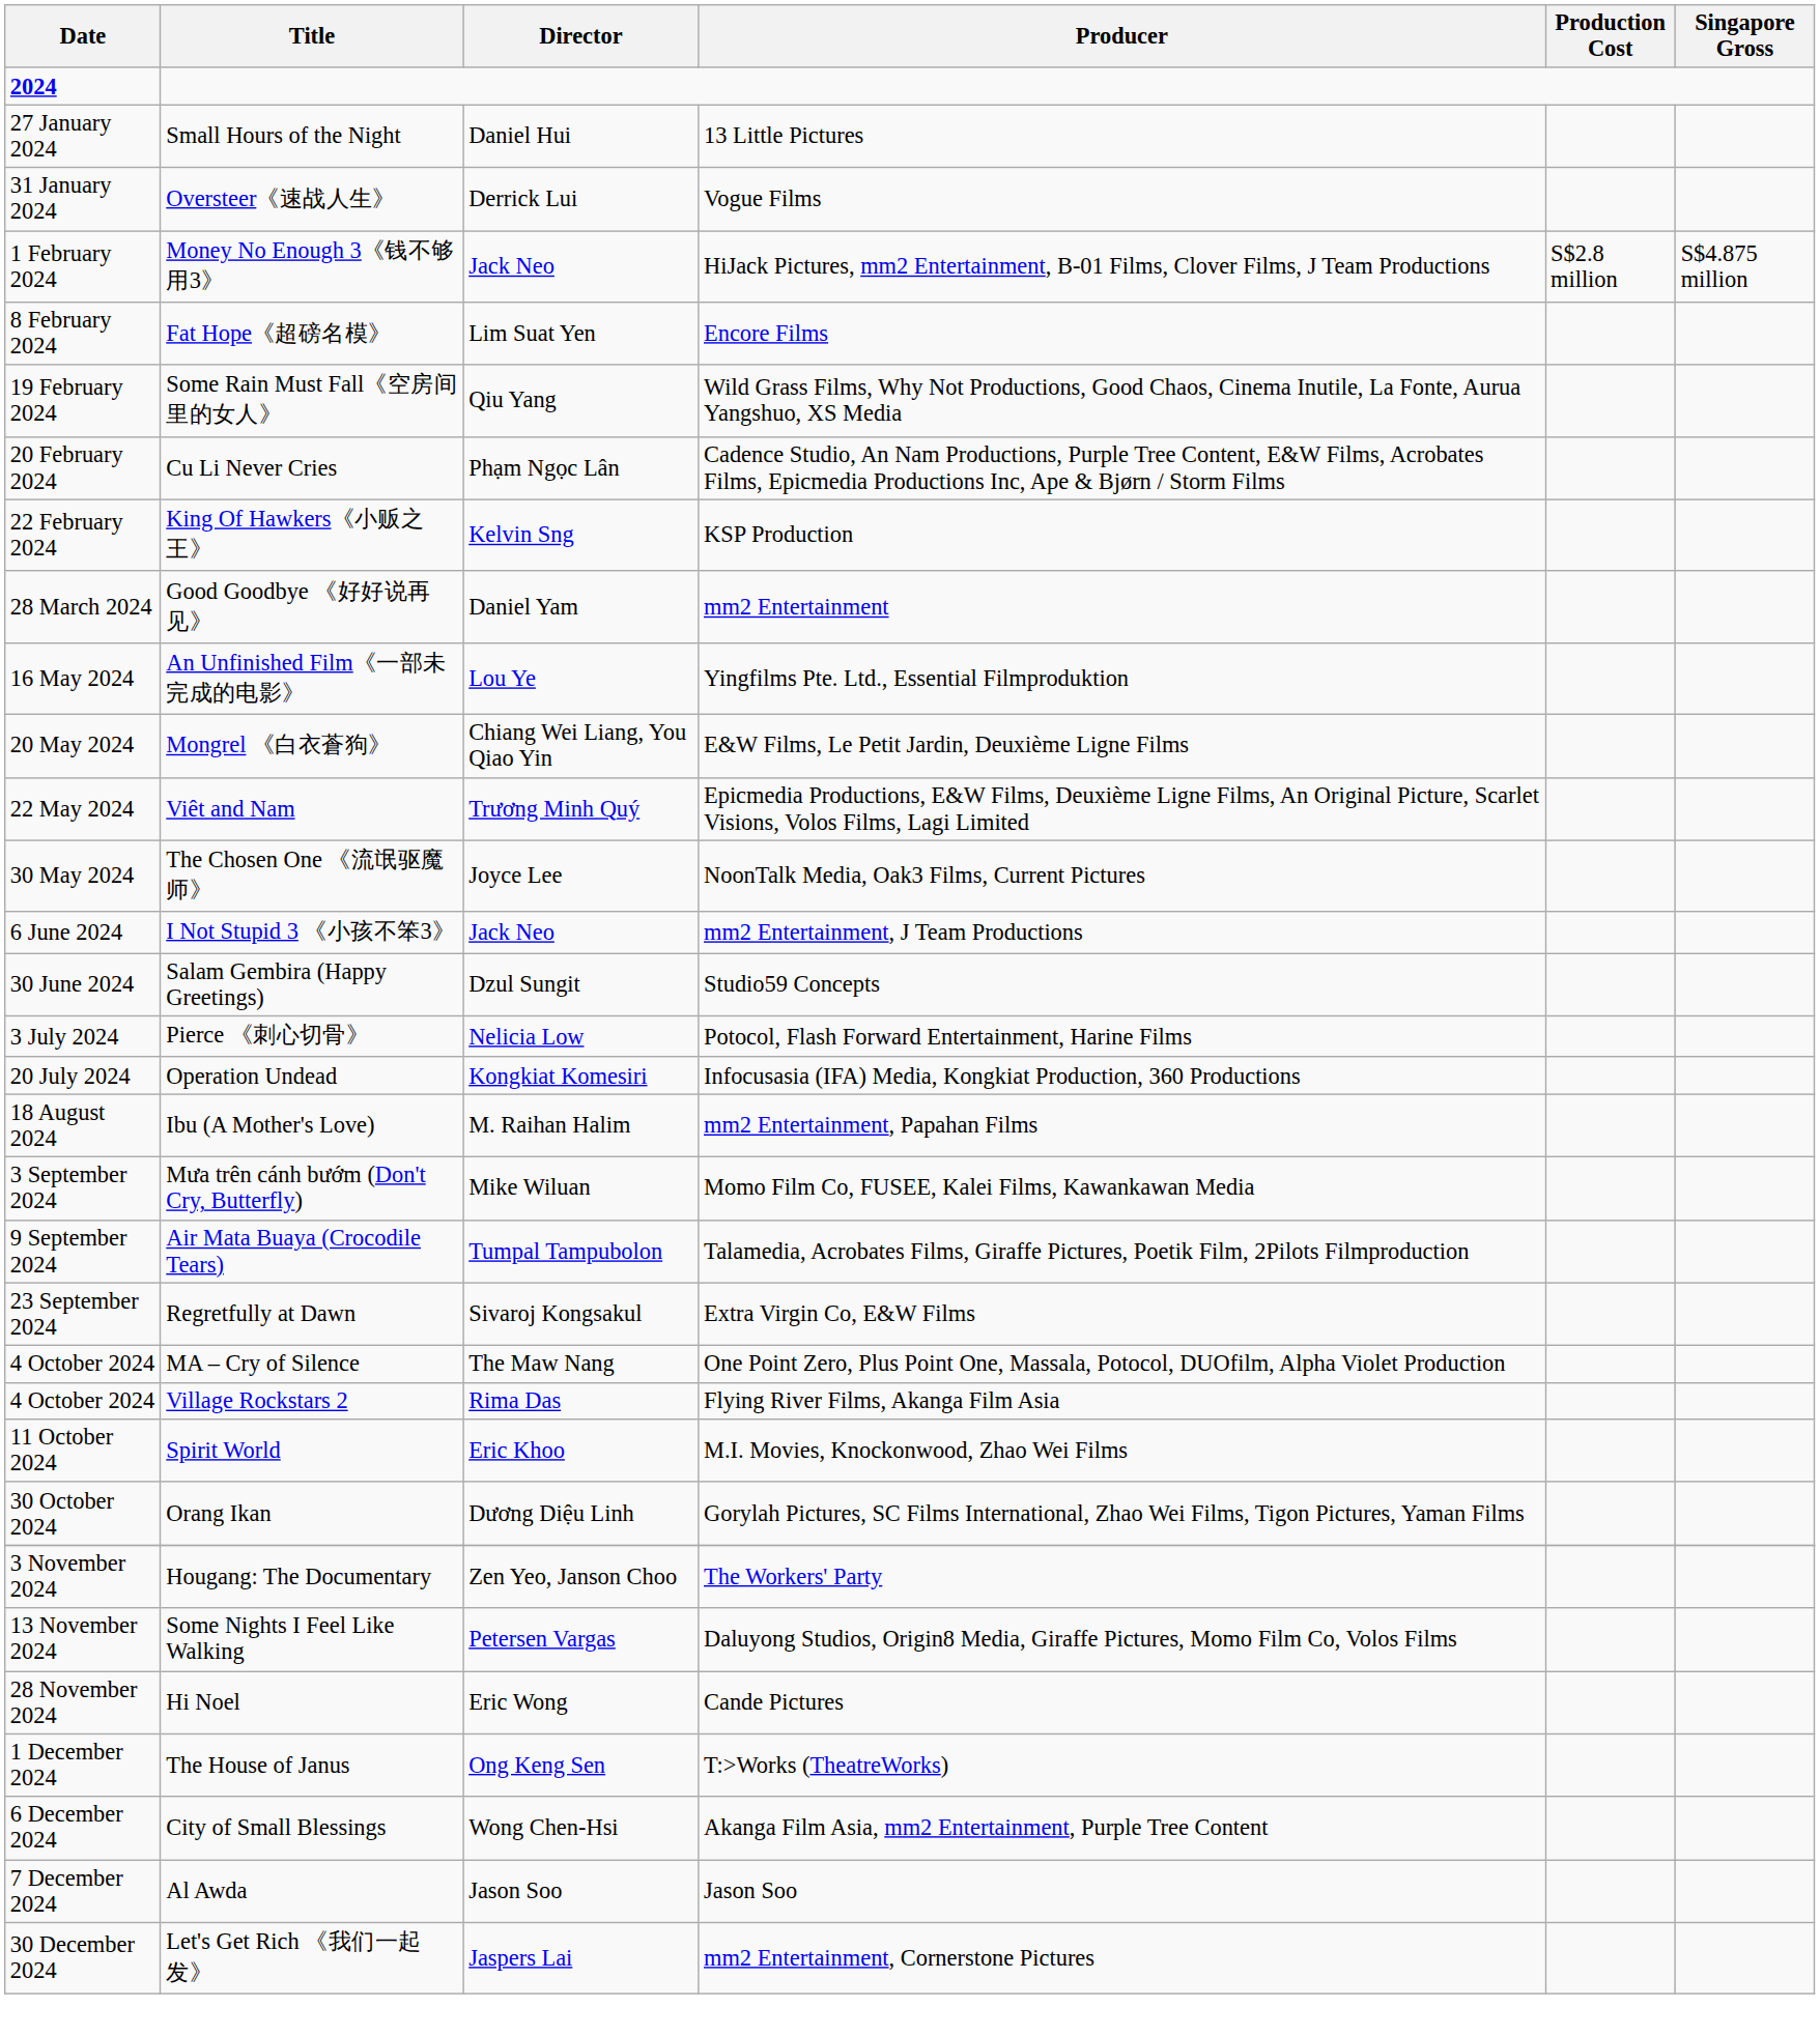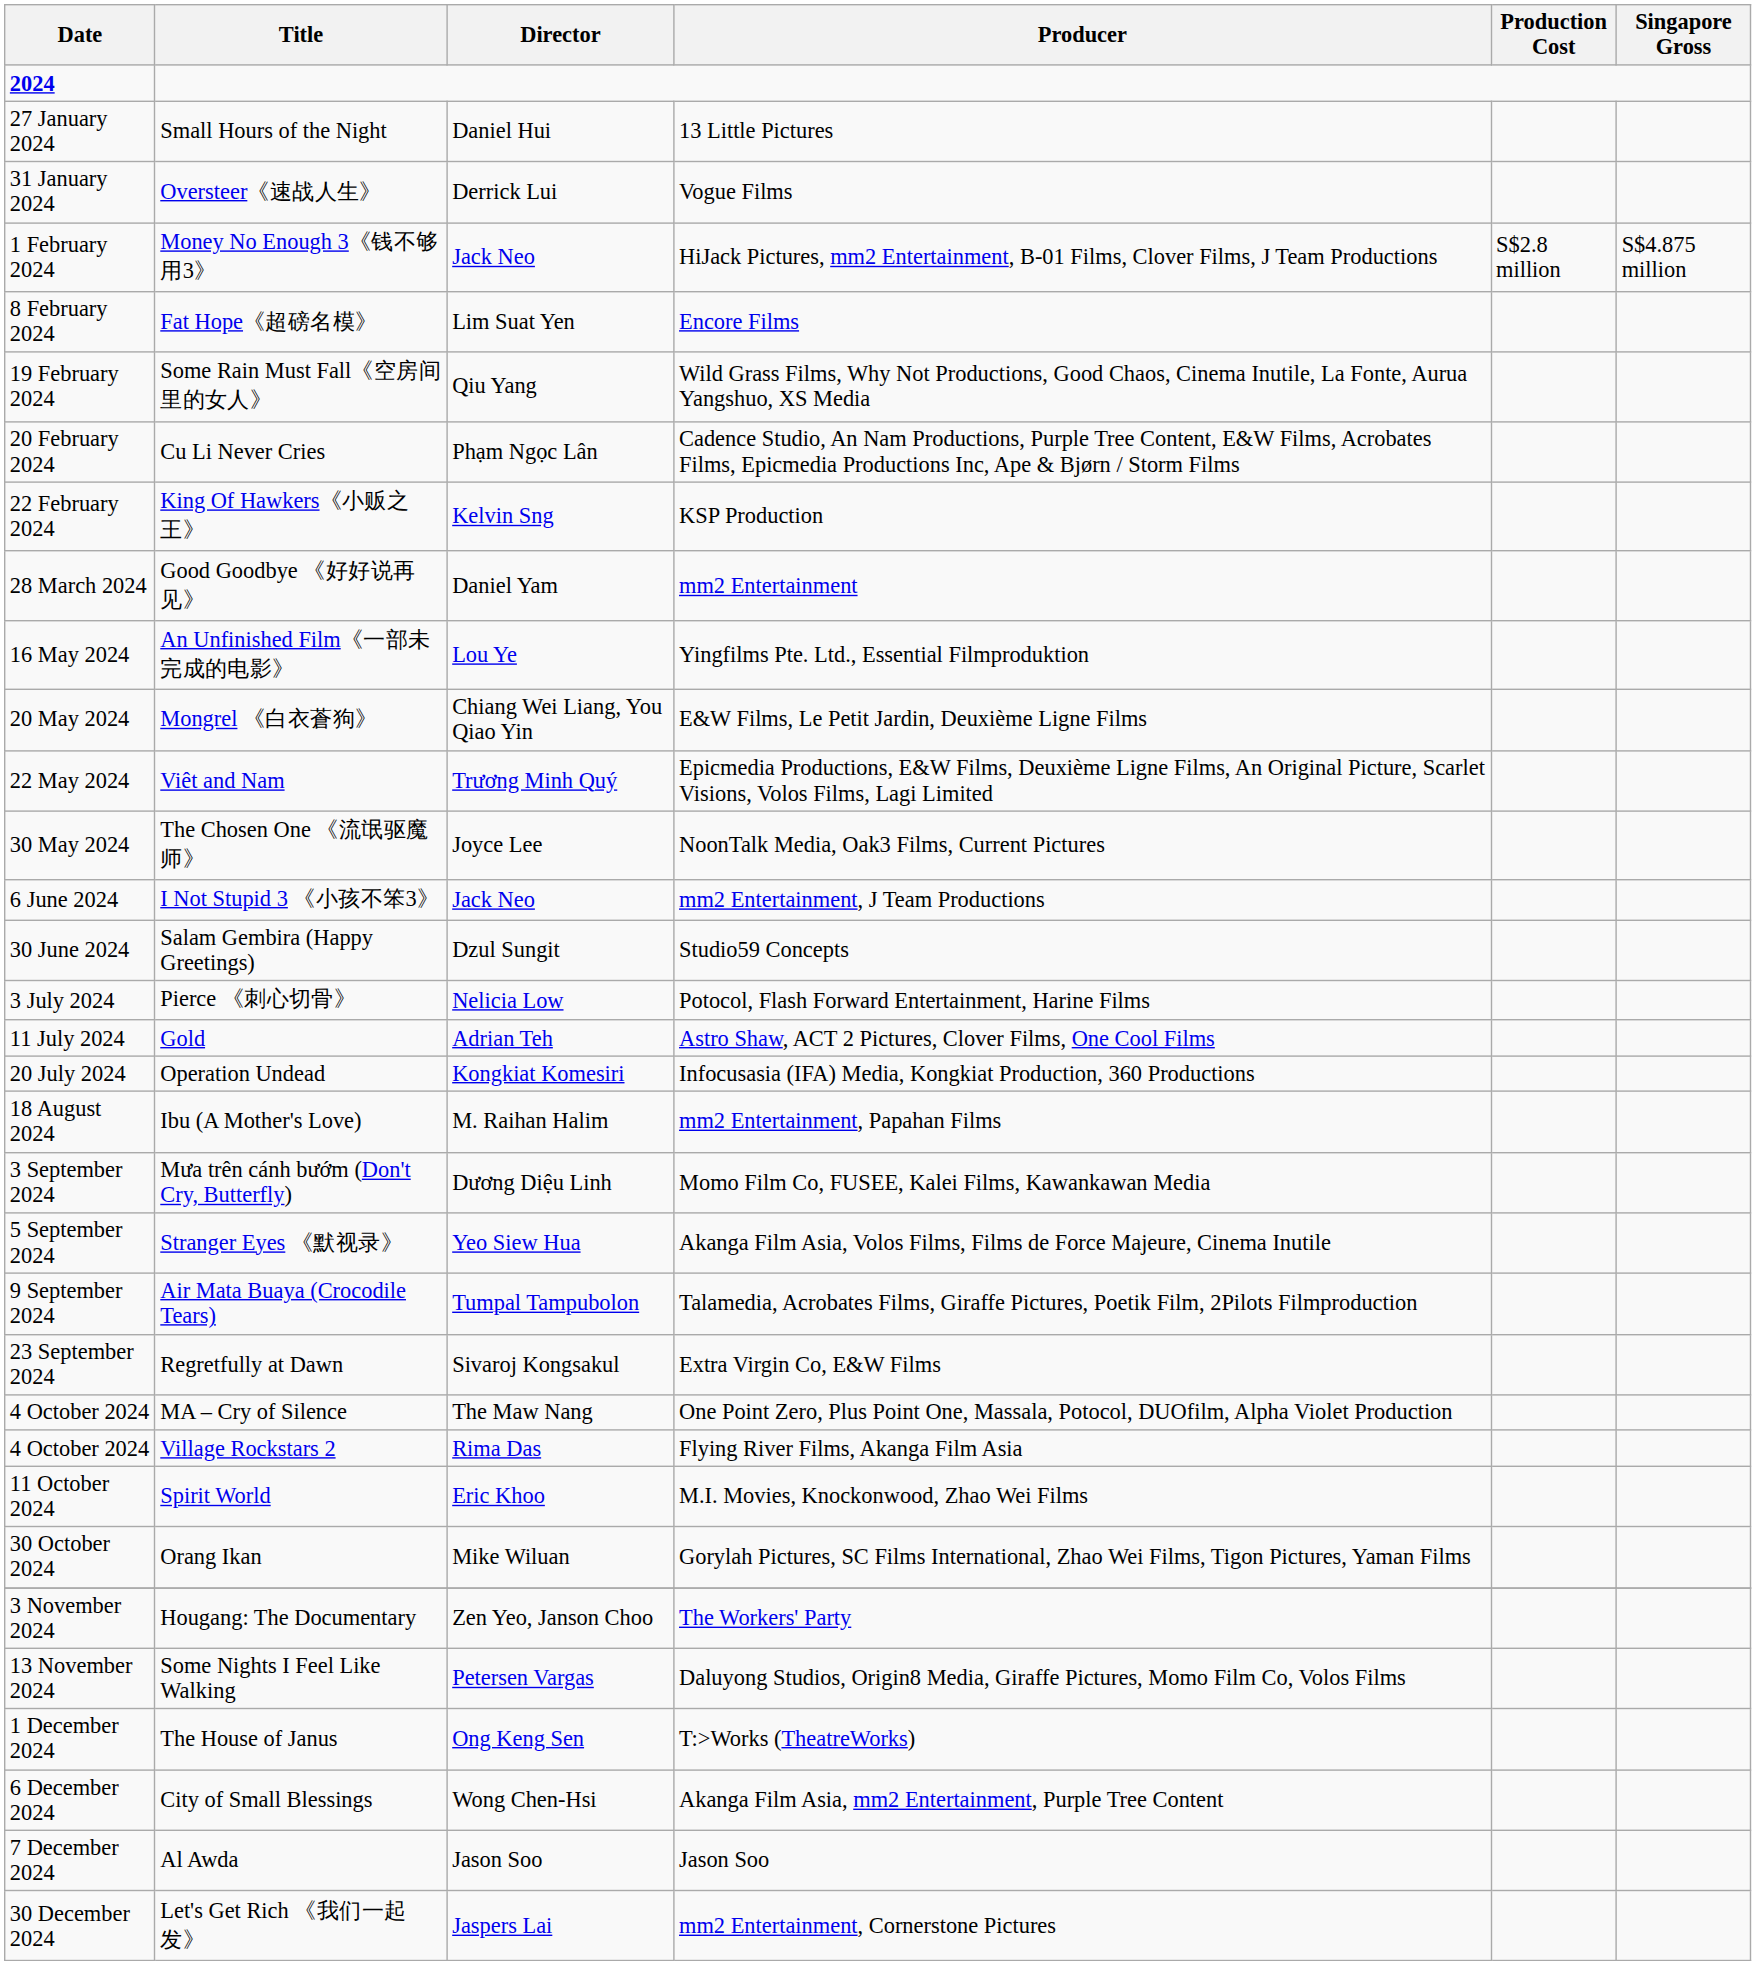 <table class="wikitable sortable">
 <tr>
 <th>Date</th>
 <th>Title</th>
 <th>Director</th>
 <th>Producer</th>
 <th>Production<br> Cost</th>
 <th>Singapore<br> Gross</th>
 </tr>
 <tr>
 <td><strong><a href='#'>2024</a></strong></td>
 </tr>
 <tr>
 <td>27 January 2024</td>
 <td>Small Hours of the Night</td>
 <td>Daniel Hui</td>
 <td>13 Little Pictures</td>
 <td></td>
 <td></td>
 </tr>
 <tr>
 <td>31 January 2024</td>
 <td><a href='#'>Oversteer</a>《速战人生》</td>
 <td>Derrick Lui</td>
 <td>Vogue Films</td>
 <td></td>
 <td></td>
 </tr>
 <tr>
 <td>1 February 2024</td>
 <td><a href='#'>Money No Enough 3</a>《钱不够用3》</td>
 <td><a href='#'>Jack Neo</a></td>
 <td>HiJack Pictures, <a href='#'>mm2 Entertainment</a>, B-01 Films, Clover Films, J Team Productions</td>
 <td>S$2.8 million</td>
 <td>S$4.875 million</td>
 </tr>
 <tr>
 <td>8 February 2024</td>
 <td><a href='#'>Fat Hope</a>《超磅名模》</td>
 <td>Lim Suat Yen</td>
 <td><a href='#'>Encore Films</a></td>
 <td></td>
 <td></td>
 </tr>
 <tr>
 <td>19 February 2024</td>
 <td>Some Rain Must Fall《空房间里的女人》</td>
 <td>Qiu Yang</td>
 <td>Wild Grass Films, Why Not Productions, Good Chaos, Cinema Inutile, La Fonte, Aurua Yangshuo, XS Media</td>
 <td></td>
 <td></td>
 </tr>
 <tr>
 <td>20 February 2024</td>
 <td>Cu Li Never Cries</td>
 <td>Phạm Ngọc Lân</td>
 <td>Cadence Studio, An Nam Productions, Purple Tree Content, E&W Films, Acrobates Films, Epicmedia Productions Inc, Ape & Bjørn / Storm Films</td>
 <td></td>
 <td></td>
 </tr>
 <tr>
 <td>22 February 2024</td>
 <td><a href='#'>King Of Hawkers</a>《小贩之王》</td>
 <td><a href='#'>Kelvin Sng</a></td>
 <td>KSP Production</td>
 <td></td>
 <td></td>
 </tr>
 <tr>
 <td>28 March 2024</td>
 <td>Good Goodbye 《好好说再见》</td>
 <td>Daniel Yam</td>
 <td><a href='#'>mm2 Entertainment</a></td>
 <td></td>
 <td></td>
 </tr>
 <tr>
 <td>16 May 2024</td>
 <td><a href='#'>An Unfinished Film</a>《一部未完成的电影》</td>
 <td><a href='#'>Lou Ye</a></td>
 <td>Yingfilms Pte. Ltd., Essential Filmproduktion</td>
 <td></td>
 <td></td>
 </tr>
 <tr>
 <td>20 May 2024</td>
 <td><a href='#'>Mongrel</a> 《白衣蒼狗》</td>
 <td>Chiang Wei Liang, You Qiao Yin</td>
 <td>E&W Films, Le Petit Jardin, Deuxième Ligne Films</td>
 <td></td>
 <td></td>
 </tr>
 <tr>
 <td>22 May 2024</td>
 <td><a href='#'>Viêt and Nam</a></td>
 <td><a href='#'>Trương Minh Quý</a></td>
 <td>Epicmedia Productions, E&W Films, Deuxième Ligne Films, An Original Picture, Scarlet Visions, Volos Films, Lagi Limited</td>
 <td></td>
 <td></td>
 </tr>
 <tr>
 <td>30 May 2024</td>
 <td>The Chosen One 《流氓驱魔师》</td>
 <td>Joyce Lee</td>
 <td>NoonTalk Media, Oak3 Films, Current Pictures</td>
 <td></td>
 <td></td>
 </tr>
 <tr>
 <td>6 June 2024</td>
 <td><a href='#'>I Not Stupid 3</a> 《小孩不笨3》</td>
 <td><a href='#'>Jack Neo</a></td>
 <td><a href='#'>mm2 Entertainment</a>, J Team Productions</td>
 <td></td>
 <td></td>
 </tr>
 <tr>
 <td>30 June 2024</td>
 <td>Salam Gembira (Happy Greetings)</td>
 <td>Dzul Sungit</td>
 <td>Studio59 Concepts</td>
 <td></td>
 <td></td>
 </tr>
 <tr>
 <td>3 July 2024</td>
 <td>Pierce 《刺心切骨》</td>
 <td><a href='#'>Nelicia Low</a></td>
 <td>Potocol, Flash Forward Entertainment, Harine Films</td>
 <td></td>
 <td></td>
 </tr>
 <tr>
+<td>11 July 2024</td>
+<td><a href='#'>Gold</a></td>
+<td><a href='#'>Adrian Teh</a></td>
+<td><a href='#'>Astro Shaw</a>, ACT 2 Pictures, Clover Films, <a href='#'>One Cool Films</a></td>
+<td></td>
+<td></td>
+</tr>
+<tr>
 <td>20 July 2024</td>
 <td>Operation Undead</td>
 <td><a href='#'>Kongkiat Komesiri</a></td>
 <td>Infocusasia (IFA) Media, Kongkiat Production, 360 Productions</td>
 <td></td>
 <td></td>
 </tr>
 <tr>
 <td>18 August 2024</td>
 <td>Ibu (A Mother's Love)</td>
 <td>M. Raihan Halim</td>
 <td><a href='#'>mm2 Entertainment</a>, Papahan Films</td>
 <td></td>
 <td></td>
 </tr>
 <tr>
 <td>3 September 2024</td>
 <td>Mưa trên cánh bướm (<a href='#'>Don't Cry, Butterfly</a>)</td>
-<td>Mike Wiluan</td>
+<td>Dương Diệu Linh</td>
 <td>Momo Film Co, FUSEE, Kalei Films, Kawankawan Media</td>
+<td></td>
+<td></td>
+</tr>
+<tr>
+<td>5 September 2024</td>
+<td><a href='#'>Stranger Eyes</a> 《默视录》</td>
+<td><a href='#'>Yeo Siew Hua</a></td>
+<td>Akanga Film Asia, Volos Films, Films de Force Majeure, Cinema Inutile</td>
 <td></td>
 <td></td>
 </tr>
 <tr>
 <td>9 September 2024</td>
 <td><a href='#'>Air Mata Buaya (Crocodile Tears)</a></td>
 <td><a href='#'>Tumpal Tampubolon</a></td>
 <td>Talamedia, Acrobates Films, Giraffe Pictures, Poetik Film, 2Pilots Filmproduction</td>
 <td></td>
 <td></td>
 </tr>
 <tr>
 <td>23 September 2024</td>
 <td>Regretfully at Dawn</td>
 <td>Sivaroj Kongsakul</td>
 <td>Extra Virgin Co, E&W Films</td>
 <td></td>
 <td></td>
 </tr>
 <tr>
 <td>4 October 2024</td>
 <td>MA – Cry of Silence</td>
 <td>The Maw Nang</td>
 <td>One Point Zero, Plus Point One, Massala, Potocol, DUOfilm, Alpha Violet Production</td>
 <td></td>
 <td></td>
 </tr>
 <tr>
 <td>4 October 2024</td>
 <td><a href='#'>Village Rockstars 2</a></td>
 <td><a href='#'>Rima Das</a></td>
 <td>Flying River Films, Akanga Film Asia</td>
 <td></td>
 <td></td>
 </tr>
 <tr>
 <td>11 October 2024</td>
 <td><a href='#'>Spirit World</a></td>
 <td><a href='#'>Eric Khoo</a></td>
 <td>M.I. Movies, Knockonwood, Zhao Wei Films</td>
 <td></td>
 <td></td>
 </tr>
 <tr>
 <td>30 October 2024</td>
 <td>Orang Ikan</td>
-<td>Dương Diệu Linh</td>
+<td>Mike Wiluan</td>
 <td>Gorylah Pictures, SC Films International, Zhao Wei Films, Tigon Pictures, Yaman Films</td>
 <td></td>
 <td></td>
 </tr>
 <tr>
 </tr>
 <tr>
 <td>3 November 2024</td>
 <td>Hougang: The Documentary</td>
 <td>Zen Yeo, Janson Choo</td>
 <td><a href='#'>The Workers' Party</a></td>
 <td></td>
 <td></td>
 </tr>
 <tr>
 <td>13 November 2024</td>
 <td>Some Nights I Feel Like Walking</td>
 <td><a href='#'>Petersen Vargas</a></td>
 <td>Daluyong Studios, Origin8 Media, Giraffe Pictures, Momo Film Co, Volos Films</td>
-<td></td>
-<td></td>
-</tr>
-<tr>
-<td>28 November 2024</td>
-<td>Hi Noel</td>
-<td>Eric Wong</td>
-<td>Cande Pictures</td>
 <td></td>
 <td></td>
 </tr>
 <tr>
 <td>1 December 2024</td>
 <td>The House of Janus</td>
 <td><a href='#'>Ong Keng Sen</a></td>
 <td>T:>Works (<a href='#'>TheatreWorks</a>)</td>
 <td></td>
 <td></td>
 </tr>
 <tr>
 <td>6 December 2024</td>
 <td>City of Small Blessings</td>
 <td>Wong Chen-Hsi</td>
 <td>Akanga Film Asia, <a href='#'>mm2 Entertainment</a>, Purple Tree Content</td>
 <td></td>
 <td></td>
 </tr>
 <tr>
 <td>7 December 2024</td>
 <td>Al Awda</td>
 <td>Jason Soo</td>
 <td>Jason Soo</td>
 <td></td>
 <td></td>
 </tr>
 <tr>
 <td>30 December 2024</td>
 <td>Let's Get Rich 《我们一起发》</td>
 <td><a href='#'>Jaspers Lai</a></td>
 <td><a href='#'>mm2 Entertainment</a>, Cornerstone Pictures</td>
 <td></td>
 <td></td>
 </tr>
 </table>
